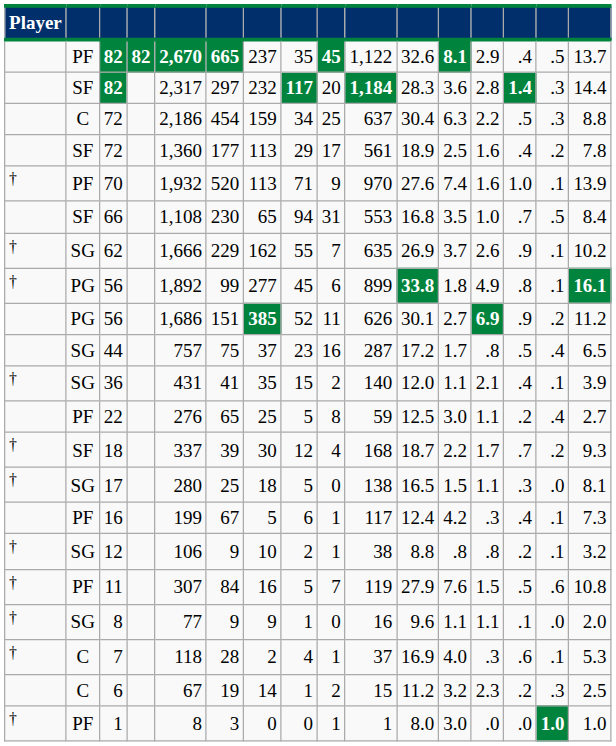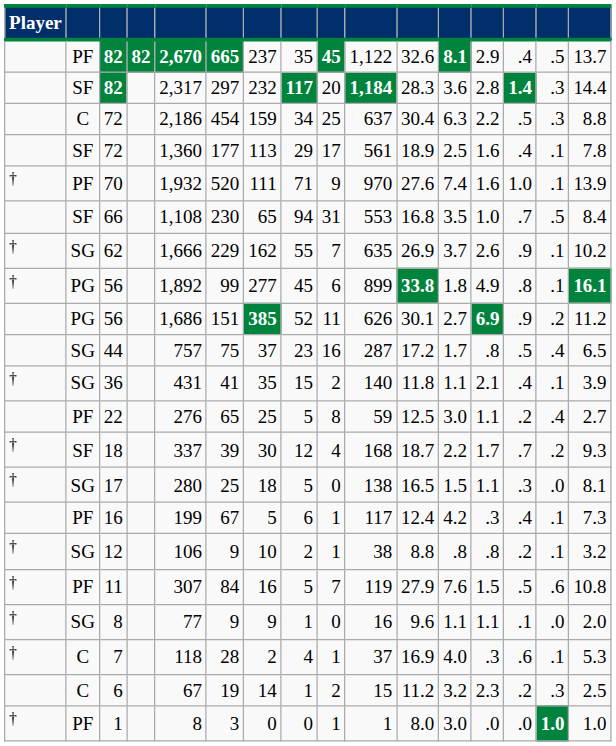 <table class="wikitable sortable" style="font-size: 95%; text-align:right;">
 <tr>
 <th style="background:#002F6C; color:#FFFFFF; border-top:#00843D 3px solid; border-bottom:#00843D 3px solid;">Player</th>
 <th style="background:#002F6C; color:#FFFFFF; border-top:#00843D 3px solid; border-bottom:#00843D 3px solid;"></th>
 <th style="background:#002F6C; color:#FFFFFF; border-top:#00843D 3px solid; border-bottom:#00843D 3px solid;"></th>
 <th style="background:#002F6C; color:#FFFFFF; border-top:#00843D 3px solid; border-bottom:#00843D 3px solid;"></th>
 <th style="background:#002F6C; color:#FFFFFF; border-top:#00843D 3px solid; border-bottom:#00843D 3px solid;"></th>
 <th style="background:#002F6C; color:#FFFFFF; border-top:#00843D 3px solid; border-bottom:#00843D 3px solid;"></th>
 <th style="background:#002F6C; color:#FFFFFF; border-top:#00843D 3px solid; border-bottom:#00843D 3px solid;"></th>
 <th style="background:#002F6C; color:#FFFFFF; border-top:#00843D 3px solid; border-bottom:#00843D 3px solid;"></th>
 <th style="background:#002F6C; color:#FFFFFF; border-top:#00843D 3px solid; border-bottom:#00843D 3px solid;"></th>
 <th style="background:#002F6C; color:#FFFFFF; border-top:#00843D 3px solid; border-bottom:#00843D 3px solid;"></th>
 <th style="background:#002F6C; color:#FFFFFF; border-top:#00843D 3px solid; border-bottom:#00843D 3px solid;"></th>
 <th style="background:#002F6C; color:#FFFFFF; border-top:#00843D 3px solid; border-bottom:#00843D 3px solid;"></th>
 <th style="background:#002F6C; color:#FFFFFF; border-top:#00843D 3px solid; border-bottom:#00843D 3px solid;"></th>
 <th style="background:#002F6C; color:#FFFFFF; border-top:#00843D 3px solid; border-bottom:#00843D 3px solid;"></th>
 <th style="background:#002F6C; color:#FFFFFF; border-top:#00843D 3px solid; border-bottom:#00843D 3px solid;"></th>
 <th style="background:#002F6C; color:#FFFFFF; border-top:#00843D 3px solid; border-bottom:#00843D 3px solid;"></th>
 </tr>
 <tr>
 <td style="text-align:left;"></td>
 <td style="text-align:center;">PF</td>
 <td style="background:#00843D; color:#FFFFFF;"><strong>82</strong></td>
 <td style="background:#00843D; color:#FFFFFF;"><strong>82</strong></td>
 <td style="background:#00843D; color:#FFFFFF;"><strong>2,670</strong></td>
 <td style="background:#00843D; color:#FFFFFF;"><strong>665</strong></td>
 <td>237</td>
 <td>35</td>
 <td style="background:#00843D; color:#FFFFFF;"><strong>45</strong></td>
 <td>1,122</td>
 <td>32.6</td>
 <td style="background:#00843D; color:#FFFFFF;"><strong>8.1</strong></td>
 <td>2.9</td>
 <td>.4</td>
 <td>.5</td>
 <td>13.7</td>
 </tr>
 <tr>
 <td style="text-align:left;"></td>
 <td style="text-align:center;">SF</td>
 <td style="background:#00843D; color:#FFFFFF;"><strong>82</strong></td>
 <td></td>
 <td>2,317</td>
 <td>297</td>
 <td>232</td>
 <td style="background:#00843D; color:#FFFFFF;"><strong>117</strong></td>
 <td>20</td>
 <td style="background:#00843D; color:#FFFFFF;"><strong>1,184</strong></td>
 <td>28.3</td>
 <td>3.6</td>
 <td>2.8</td>
 <td style="background:#00843D; color:#FFFFFF;"><strong>1.4</strong></td>
 <td>.3</td>
 <td>14.4</td>
 </tr>
 <tr>
 <td style="text-align:left;"></td>
 <td style="text-align:center;">C</td>
 <td>72</td>
 <td></td>
 <td>2,186</td>
 <td>454</td>
 <td>159</td>
 <td>34</td>
 <td>25</td>
 <td>637</td>
 <td>30.4</td>
 <td>6.3</td>
 <td>2.2</td>
 <td>.5</td>
 <td>.3</td>
 <td>8.8</td>
 </tr>
 <tr>
 <td style="text-align:left;"></td>
 <td style="text-align:center;">SF</td>
 <td>72</td>
 <td></td>
 <td>1,360</td>
 <td>177</td>
 <td>113</td>
 <td>29</td>
 <td>17</td>
 <td>561</td>
 <td>18.9</td>
 <td>2.5</td>
 <td>1.6</td>
 <td>.4</td>
-<td>.2</td>
+<td>.1</td>
 <td>7.8</td>
 </tr>
 <tr>
 <td style="text-align:left;"><sup>†</sup></td>
 <td style="text-align:center;">PF</td>
 <td>70</td>
 <td></td>
 <td>1,932</td>
 <td>520</td>
-<td>113</td>
+<td>111</td>
 <td>71</td>
 <td>9</td>
 <td>970</td>
 <td>27.6</td>
 <td>7.4</td>
 <td>1.6</td>
 <td>1.0</td>
 <td>.1</td>
 <td>13.9</td>
 </tr>
 <tr>
 <td style="text-align:left;"></td>
 <td style="text-align:center;">SF</td>
 <td>66</td>
 <td></td>
 <td>1,108</td>
 <td>230</td>
 <td>65</td>
 <td>94</td>
 <td>31</td>
 <td>553</td>
 <td>16.8</td>
 <td>3.5</td>
 <td>1.0</td>
 <td>.7</td>
 <td>.5</td>
 <td>8.4</td>
 </tr>
 <tr>
 <td style="text-align:left;"><sup>†</sup></td>
 <td style="text-align:center;">SG</td>
 <td>62</td>
 <td></td>
 <td>1,666</td>
 <td>229</td>
 <td>162</td>
 <td>55</td>
 <td>7</td>
 <td>635</td>
 <td>26.9</td>
 <td>3.7</td>
 <td>2.6</td>
 <td>.9</td>
 <td>.1</td>
 <td>10.2</td>
 </tr>
 <tr>
 <td style="text-align:left;"><sup>†</sup></td>
 <td style="text-align:center;">PG</td>
 <td>56</td>
 <td></td>
 <td>1,892</td>
 <td>99</td>
 <td>277</td>
 <td>45</td>
 <td>6</td>
 <td>899</td>
 <td style="background:#00843D; color:#FFFFFF;"><strong>33.8</strong></td>
 <td>1.8</td>
 <td>4.9</td>
 <td>.8</td>
 <td>.1</td>
 <td style="background:#00843D; color:#FFFFFF;"><strong>16.1</strong></td>
 </tr>
 <tr>
 <td style="text-align:left;"></td>
 <td style="text-align:center;">PG</td>
 <td>56</td>
 <td></td>
 <td>1,686</td>
 <td>151</td>
 <td style="background:#00843D; color:#FFFFFF;"><strong>385</strong></td>
 <td>52</td>
 <td>11</td>
 <td>626</td>
 <td>30.1</td>
 <td>2.7</td>
 <td style="background:#00843D; color:#FFFFFF;"><strong>6.9</strong></td>
 <td>.9</td>
 <td>.2</td>
 <td>11.2</td>
 </tr>
 <tr>
 <td style="text-align:left;"></td>
 <td style="text-align:center;">SG</td>
 <td>44</td>
 <td></td>
 <td>757</td>
 <td>75</td>
 <td>37</td>
 <td>23</td>
 <td>16</td>
 <td>287</td>
 <td>17.2</td>
 <td>1.7</td>
 <td>.8</td>
 <td>.5</td>
 <td>.4</td>
 <td>6.5</td>
 </tr>
 <tr>
 <td style="text-align:left;"><sup>†</sup></td>
 <td style="text-align:center;">SG</td>
 <td>36</td>
 <td></td>
 <td>431</td>
 <td>41</td>
 <td>35</td>
 <td>15</td>
 <td>2</td>
 <td>140</td>
-<td>12.0</td>
+<td>11.8</td>
 <td>1.1</td>
 <td>2.1</td>
 <td>.4</td>
 <td>.1</td>
 <td>3.9</td>
 </tr>
 <tr>
 <td style="text-align:left;"></td>
 <td style="text-align:center;">PF</td>
 <td>22</td>
 <td></td>
 <td>276</td>
 <td>65</td>
 <td>25</td>
 <td>5</td>
 <td>8</td>
 <td>59</td>
 <td>12.5</td>
 <td>3.0</td>
 <td>1.1</td>
 <td>.2</td>
 <td>.4</td>
 <td>2.7</td>
 </tr>
 <tr>
 <td style="text-align:left;"><sup>†</sup></td>
 <td style="text-align:center;">SF</td>
 <td>18</td>
 <td></td>
 <td>337</td>
 <td>39</td>
 <td>30</td>
 <td>12</td>
 <td>4</td>
 <td>168</td>
 <td>18.7</td>
 <td>2.2</td>
 <td>1.7</td>
 <td>.7</td>
 <td>.2</td>
 <td>9.3</td>
 </tr>
 <tr>
 <td style="text-align:left;"><sup>†</sup></td>
 <td style="text-align:center;">SG</td>
 <td>17</td>
 <td></td>
 <td>280</td>
 <td>25</td>
 <td>18</td>
 <td>5</td>
 <td>0</td>
 <td>138</td>
 <td>16.5</td>
 <td>1.5</td>
 <td>1.1</td>
 <td>.3</td>
 <td>.0</td>
 <td>8.1</td>
 </tr>
 <tr>
 <td style="text-align:left;"></td>
 <td style="text-align:center;">PF</td>
 <td>16</td>
 <td></td>
 <td>199</td>
 <td>67</td>
 <td>5</td>
 <td>6</td>
 <td>1</td>
 <td>117</td>
 <td>12.4</td>
 <td>4.2</td>
 <td>.3</td>
 <td>.4</td>
 <td>.1</td>
 <td>7.3</td>
 </tr>
 <tr>
 <td style="text-align:left;"><sup>†</sup></td>
 <td style="text-align:center;">SG</td>
 <td>12</td>
 <td></td>
 <td>106</td>
 <td>9</td>
 <td>10</td>
 <td>2</td>
 <td>1</td>
 <td>38</td>
 <td>8.8</td>
 <td>.8</td>
 <td>.8</td>
 <td>.2</td>
 <td>.1</td>
 <td>3.2</td>
 </tr>
 <tr>
 <td style="text-align:left;"><sup>†</sup></td>
 <td style="text-align:center;">PF</td>
 <td>11</td>
 <td></td>
 <td>307</td>
 <td>84</td>
 <td>16</td>
 <td>5</td>
 <td>7</td>
 <td>119</td>
 <td>27.9</td>
 <td>7.6</td>
 <td>1.5</td>
 <td>.5</td>
 <td>.6</td>
 <td>10.8</td>
 </tr>
 <tr>
 <td style="text-align:left;"><sup>†</sup></td>
 <td style="text-align:center;">SG</td>
 <td>8</td>
 <td></td>
 <td>77</td>
 <td>9</td>
 <td>9</td>
 <td>1</td>
 <td>0</td>
 <td>16</td>
 <td>9.6</td>
 <td>1.1</td>
 <td>1.1</td>
 <td>.1</td>
 <td>.0</td>
 <td>2.0</td>
 </tr>
 <tr>
 <td style="text-align:left;"><sup>†</sup></td>
 <td style="text-align:center;">C</td>
 <td>7</td>
 <td></td>
 <td>118</td>
 <td>28</td>
 <td>2</td>
 <td>4</td>
 <td>1</td>
 <td>37</td>
 <td>16.9</td>
 <td>4.0</td>
 <td>.3</td>
 <td>.6</td>
 <td>.1</td>
 <td>5.3</td>
 </tr>
 <tr>
 <td style="text-align:left;"></td>
 <td style="text-align:center;">C</td>
 <td>6</td>
 <td></td>
 <td>67</td>
 <td>19</td>
 <td>14</td>
 <td>1</td>
 <td>2</td>
 <td>15</td>
 <td>11.2</td>
 <td>3.2</td>
 <td>2.3</td>
 <td>.2</td>
 <td>.3</td>
 <td>2.5</td>
 </tr>
 <tr>
 <td style="text-align:left;"><sup>†</sup></td>
 <td style="text-align:center;">PF</td>
 <td>1</td>
 <td></td>
 <td>8</td>
 <td>3</td>
 <td>0</td>
 <td>0</td>
 <td>1</td>
 <td>1</td>
 <td>8.0</td>
 <td>3.0</td>
 <td>.0</td>
 <td>.0</td>
 <td style="background:#00843D; color:#FFFFFF;"><strong>1.0</strong></td>
 <td>1.0</td>
 </tr>
 </table>
